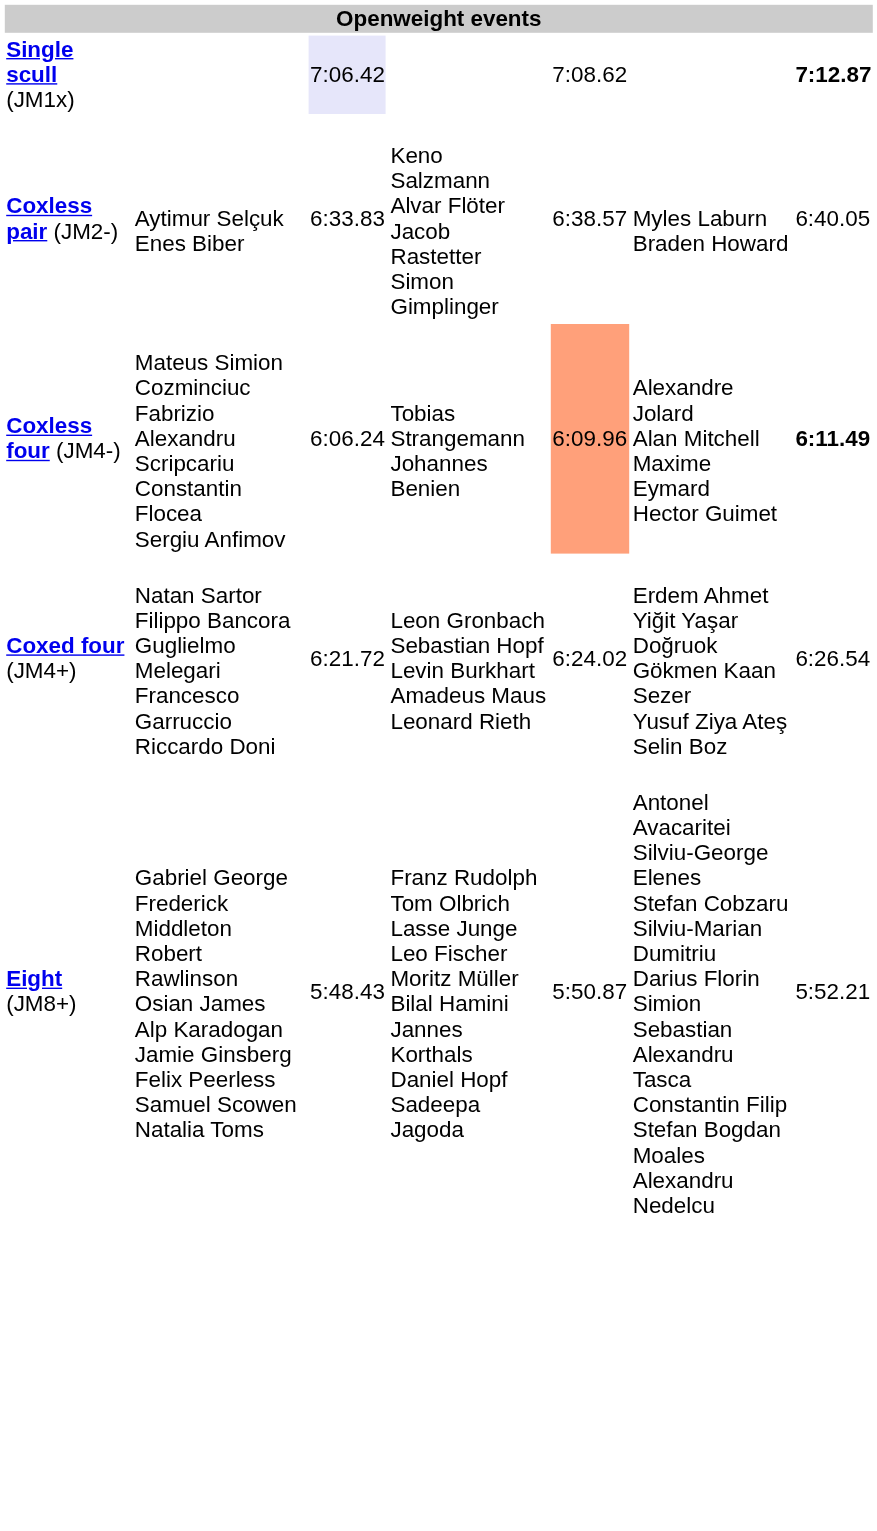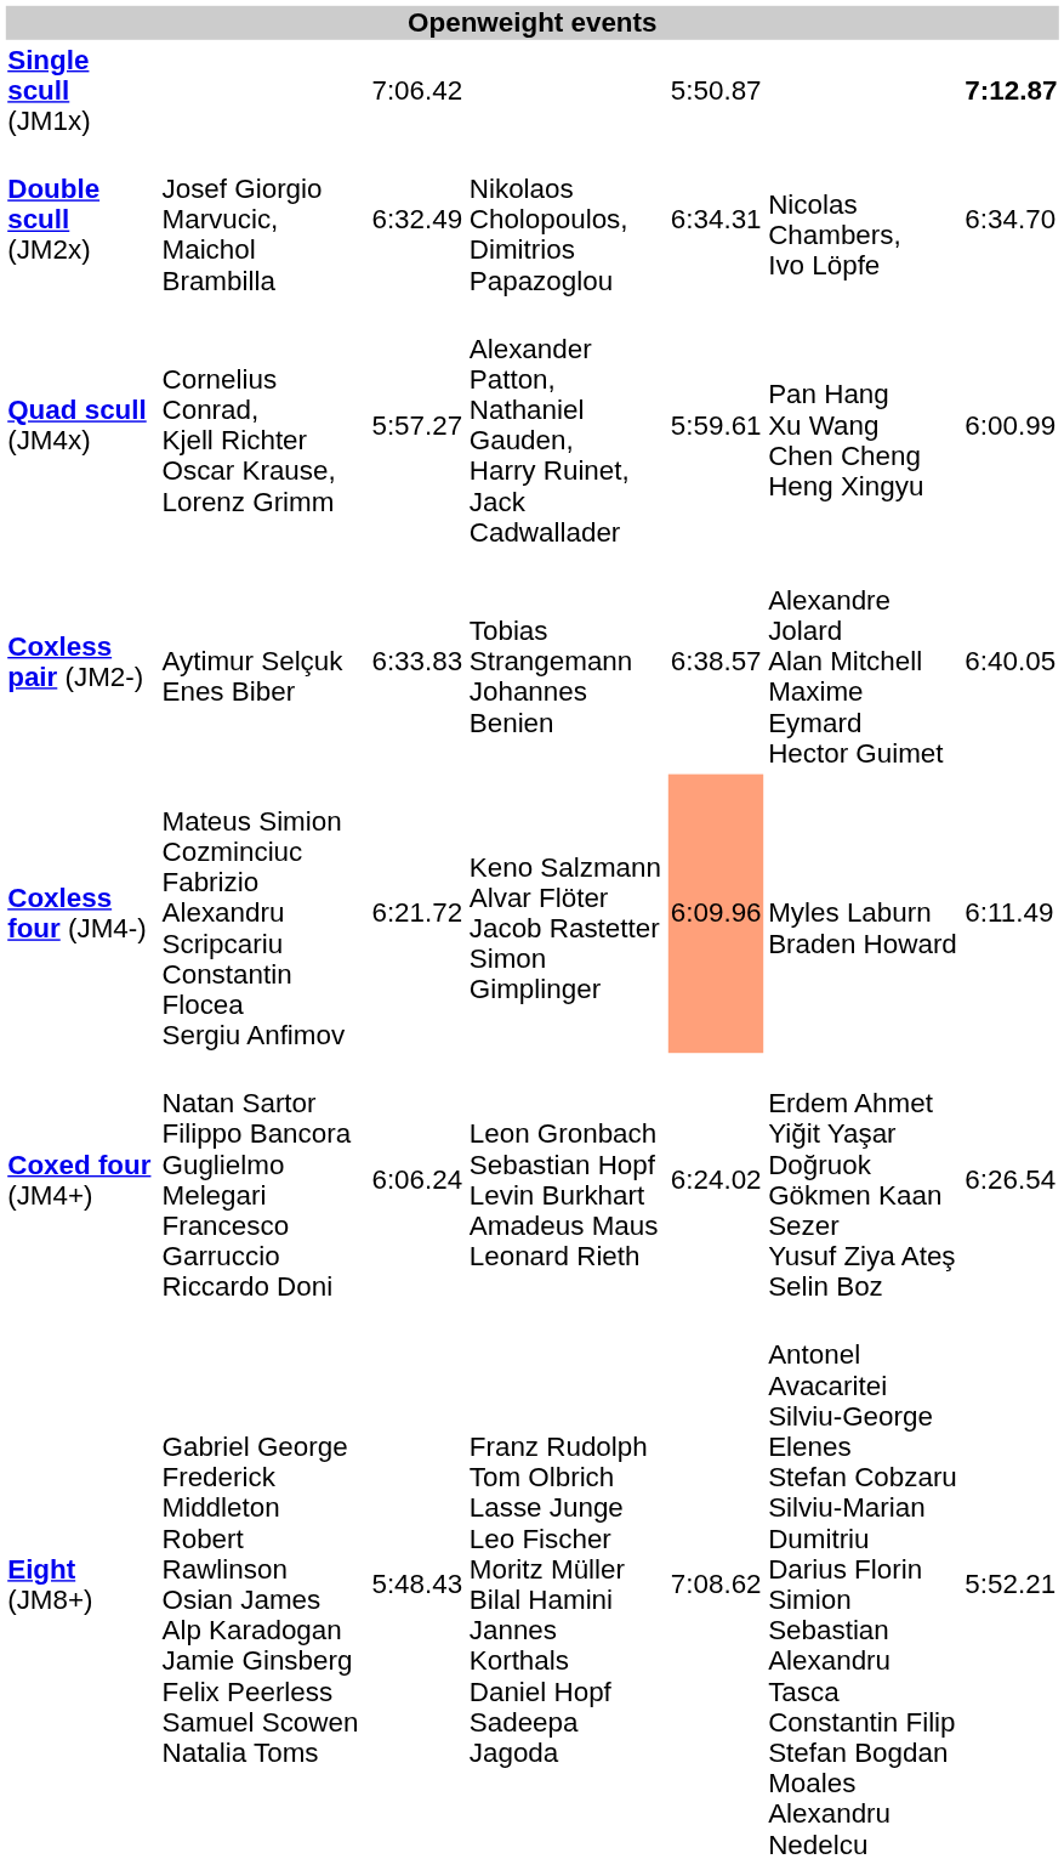 <table>
 <tr>
 <th colspan="7" style="background-color:#CCC;">Openweight events</th>
 </tr>
 <tr>
 <td><strong><a href='#'>Single scull</a></strong> (JM1x)</td>
 <td></td>
-<td style="background: lavender;">7:06.42</td>
+<td>7:06.42</td>
 <td></td>
-<td>7:08.62</td>
+<td>5:50.87</td>
 <td></td>
 <td><strong>7:12.87</strong></td>
+</tr>
+<tr>
+<td><strong><a href='#'>Double scull</a></strong> (JM2x)</td>
+<td><br>Josef Giorgio Marvucic,<br>Maichol Brambilla</td>
+<td>6:32.49</td>
+<td><br>Nikolaos Cholopoulos,<br>Dimitrios Papazoglou</td>
+<td>6:34.31</td>
+<td><br>Nicolas Chambers,<br>Ivo Löpfe</td>
+<td>6:34.70</td>
+</tr>
+<tr>
+<td><strong><a href='#'>Quad scull</a></strong> (JM4x)</td>
+<td><br> Cornelius Conrad,<br>Kjell Richter<br>Oscar Krause,<br>Lorenz Grimm</td>
+<td>5:57.27</td>
+<td><br>Alexander Patton,<br>Nathaniel Gauden,<br>Harry Ruinet,<br>Jack Cadwallader</td>
+<td>5:59.61</td>
+<td><br> Pan Hang<br> Xu Wang<br> Chen Cheng<br> Heng Xingyu</td>
+<td>6:00.99</td>
 </tr>
 <tr>
 <td><strong><a href='#'>Coxless pair</a></strong> (JM2-)</td>
 <td><br> Aytimur Selçuk<br> Enes Biber</td>
 <td>6:33.83</td>
-<td><br> Keno Salzmann<br> Alvar Flöter<br>Jacob Rastetter<br>  Simon Gimplinger</td>
+<td><br> Tobias Strangemann<br> Johannes Benien</td>
 <td>6:38.57</td>
-<td><br> Myles Laburn<br>  Braden Howard</td>
+<td><br> Alexandre Jolard<br> Alan Mitchell<br>Maxime Eymard<br> Hector Guimet</td>
 <td>6:40.05</td>
 </tr>
 <tr>
 <td><strong><a href='#'>Coxless four</a></strong> (JM4-)</td>
 <td><br> Mateus Simion Cozminciuc<br> Fabrizio Alexandru Scripcariu<br> Constantin Flocea<br>Sergiu Anfimov</td>
-<td>6:06.24</td>
-<td><br> Tobias Strangemann<br> Johannes Benien</td>
+<td>6:21.72</td>
+<td><br> Keno Salzmann<br> Alvar Flöter<br>Jacob Rastetter<br>  Simon Gimplinger</td>
 <td style="background: lightsalmon;">6:09.96</td>
-<td><br> Alexandre Jolard<br> Alan Mitchell<br>Maxime Eymard<br> Hector Guimet</td>
-<td><strong>6:11.49</strong></td>
+<td><br> Myles Laburn<br>  Braden Howard</td>
+<td>6:11.49</td>
 </tr>
 <tr>
 <td><strong><a href='#'>Coxed four</a></strong> (JM4+)</td>
 <td><br> Natan Sartor<br> Filippo Bancora<br> Guglielmo Melegari<br>  Francesco Garruccio<br> Riccardo Doni</td>
-<td>6:21.72</td>
+<td>6:06.24</td>
 <td><br> Leon Gronbach<br>Sebastian Hopf<br> Levin Burkhart<br> Amadeus Maus<br> Leonard Rieth</td>
 <td>6:24.02</td>
 <td><br> Erdem Ahmet<br> Yiğit Yaşar Doğruok<br> Gökmen Kaan Sezer<br> Yusuf Ziya Ateş<br> Selin Boz</td>
 <td>6:26.54</td>
 </tr>
 <tr>
 <td><strong><a href='#'>Eight</a></strong> (JM8+)</td>
 <td><br> Gabriel George<br>Frederick Middleton<br>  Robert Rawlinson<br> Osian James<br> Alp Karadogan<br>Jamie Ginsberg<br>Felix Peerless<br>  Samuel Scowen<br> Natalia Toms</td>
 <td>5:48.43</td>
 <td><br>  Franz Rudolph<br>  Tom Olbrich<br> Lasse Junge<br> Leo Fischer<br> Moritz Müller<br> Bilal Hamini<br> Jannes Korthals<br> Daniel Hopf<br> Sadeepa Jagoda</td>
-<td>5:50.87</td>
+<td>7:08.62</td>
 <td><br>Antonel Avacaritei<br> Silviu-George Elenes<br> Stefan Cobzaru<br> Silviu-Marian Dumitriu<br> Darius Florin Simion<br> Sebastian Alexandru Tasca<br> Constantin Filip<br> Stefan Bogdan Moales<br> Alexandru Nedelcu</td>
 <td>5:52.21</td>
 </tr>
 </table>
